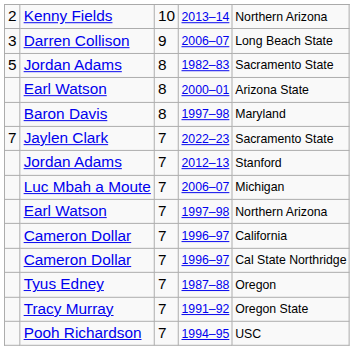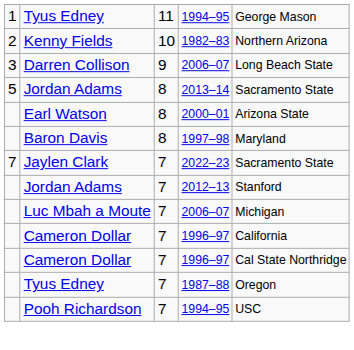 <table class="wikitable">
 <tr>
+</tr>
+<tr>
+<td>1</td>
+<td><a href='#'>Tyus Edney</a></td>
+<td>11</td>
+<td style="font-size:80%;"><a href='#'>1994–95</a></td>
+<td style="font-size:80%;">George Mason</td>
 </tr>
 <tr>
 <td>2</td>
 <td><a href='#'>Kenny Fields</a></td>
 <td>10</td>
-<td style="font-size:80%;"><a href='#'>2013–14</a></td>
+<td style="font-size:80%;"><a href='#'>1982–83</a></td>
 <td style="font-size:80%;">Northern Arizona</td>
 </tr>
 <tr>
 <td>3</td>
 <td><a href='#'>Darren Collison</a></td>
 <td>9</td>
 <td style="font-size:80%;"><a href='#'>2006–07</a></td>
 <td style="font-size:80%;">Long Beach State</td>
 </tr>
 <tr>
 <td>5</td>
 <td><a href='#'>Jordan Adams</a></td>
 <td>8</td>
-<td style="font-size:80%;"><a href='#'>1982–83</a></td>
+<td style="font-size:80%;"><a href='#'>2013–14</a></td>
 <td style="font-size:80%;">Sacramento State</td>
 </tr>
 <tr>
 <td></td>
 <td><a href='#'>Earl Watson</a></td>
 <td>8</td>
 <td style="font-size:80%;"><a href='#'>2000–01</a></td>
 <td style="font-size:80%;">Arizona State</td>
 </tr>
 <tr>
 <td></td>
 <td><a href='#'>Baron Davis</a></td>
 <td>8</td>
 <td style="font-size:80%;"><a href='#'>1997–98</a></td>
 <td style="font-size:80%;">Maryland</td>
 </tr>
 <tr>
 <td>7</td>
 <td><a href='#'>Jaylen Clark</a></td>
 <td>7</td>
 <td style="font-size:80%;"><a href='#'>2022–23</a></td>
 <td style="font-size:80%;">Sacramento State</td>
 </tr>
 <tr>
 <td></td>
 <td><a href='#'>Jordan Adams</a></td>
 <td>7</td>
 <td style="font-size:80%;"><a href='#'>2012–13</a></td>
 <td style="font-size:80%;">Stanford</td>
 </tr>
 <tr>
 <td></td>
 <td><a href='#'>Luc Mbah a Moute</a></td>
 <td>7</td>
 <td style="font-size:80%;"><a href='#'>2006–07</a></td>
 <td style="font-size:80%;">Michigan</td>
 </tr>
 <tr>
 <td></td>
-<td><a href='#'>Earl Watson</a></td>
-<td>7</td>
-<td style="font-size:80%;"><a href='#'>1997–98</a></td>
-<td style="font-size:80%;">Northern Arizona</td>
-</tr>
-<tr>
-<td></td>
 <td><a href='#'>Cameron Dollar</a></td>
 <td>7</td>
 <td style="font-size:80%;"><a href='#'>1996–97</a></td>
 <td style="font-size:80%;">California</td>
 </tr>
 <tr>
 <td></td>
 <td><a href='#'>Cameron Dollar</a></td>
 <td>7</td>
 <td style="font-size:80%;"><a href='#'>1996–97</a></td>
 <td style="font-size:80%;">Cal State Northridge</td>
 </tr>
 <tr>
 <td></td>
 <td><a href='#'>Tyus Edney</a></td>
 <td>7</td>
 <td style="font-size:80%;"><a href='#'>1987–88</a></td>
 <td style="font-size:80%;">Oregon</td>
 </tr>
 <tr>
 <td></td>
-<td><a href='#'>Tracy Murray</a></td>
-<td>7</td>
-<td style="font-size:80%;"><a href='#'>1991–92</a></td>
-<td style="font-size:80%;">Oregon State</td>
-</tr>
-<tr>
-<td></td>
 <td><a href='#'>Pooh Richardson</a></td>
 <td>7</td>
 <td style="font-size:80%;"><a href='#'>1994–95</a></td>
 <td style="font-size:80%;">USC</td>
 </tr>
 </table>
